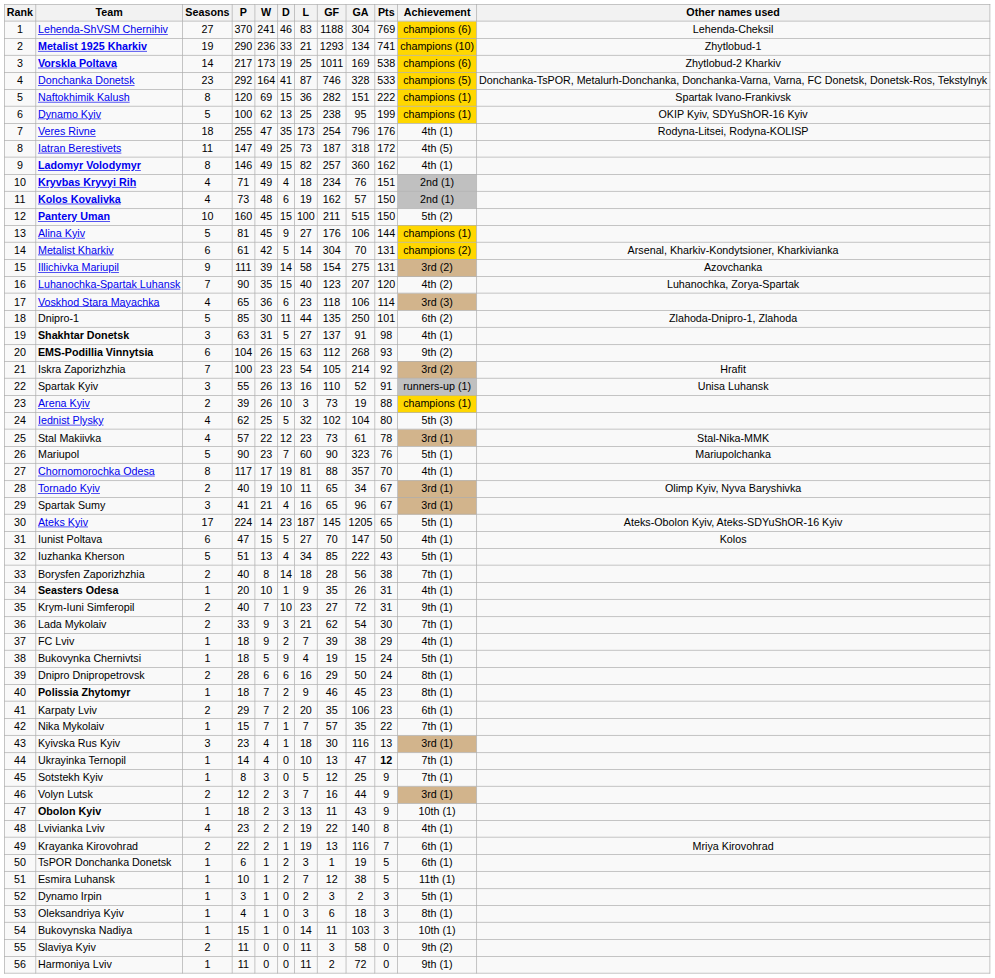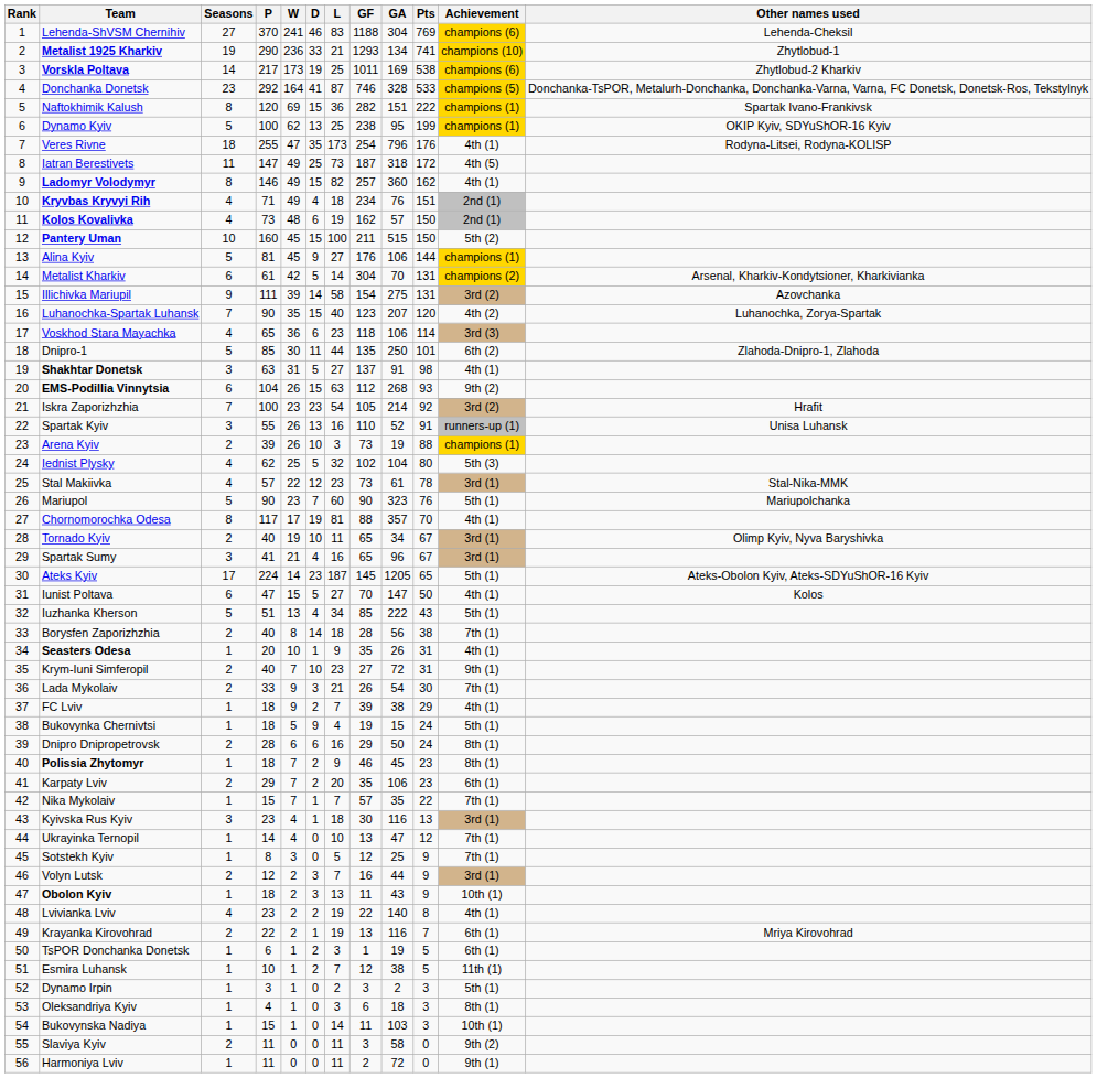 <table border=1 bordercolor="#ccccCC" class=wikitable style="font-size:100%;">
 <tr align=left valign=center>
 <th>Rank</th>
 <th>Team</th>
 <th>Seasons</th>
 <th>P</th>
 <th>W</th>
 <th>D</th>
 <th>L</th>
 <th>GF</th>
 <th>GA</th>
 <th>Pts</th>
 <th>Achievement</th>
 <th>Other names used</th>
 </tr>
 <tr align=center>
 <td>1</td>
 <td align=left><a href='#'>Lehenda-ShVSM Chernihiv</a></td>
 <td>27</td>
 <td>370</td>
 <td>241</td>
 <td>46</td>
 <td>83</td>
 <td>1188</td>
 <td>304</td>
 <td>769</td>
 <td bgcolor=gold>champions (6)</td>
 <td>Lehenda-Cheksil</td>
 </tr>
 <tr align=center>
 <td>2</td>
 <td align=left><strong><a href='#'>Metalist 1925 Kharkiv</a></strong></td>
 <td>19</td>
 <td>290</td>
 <td>236</td>
 <td>33</td>
 <td>21</td>
 <td>1293</td>
 <td>134</td>
 <td>741</td>
 <td bgcolor=gold>champions (10)</td>
 <td>Zhytlobud-1</td>
 </tr>
 <tr align=center>
 <td>3</td>
 <td align=left><strong><a href='#'>Vorskla Poltava</a></strong></td>
 <td>14</td>
 <td>217</td>
 <td>173</td>
 <td>19</td>
 <td>25</td>
 <td>1011</td>
 <td>169</td>
 <td>538</td>
 <td bgcolor=gold>champions (6)</td>
 <td>Zhytlobud-2 Kharkiv</td>
 </tr>
 <tr align=center>
 <td>4</td>
 <td align=left><a href='#'>Donchanka Donetsk</a></td>
 <td>23</td>
 <td>292</td>
 <td>164</td>
 <td>41</td>
 <td>87</td>
 <td>746</td>
 <td>328</td>
 <td>533</td>
 <td bgcolor=gold>champions (5)</td>
 <td>Donchanka-TsPOR, Metalurh-Donchanka, Donchanka-Varna, Varna, FC Donetsk, Donetsk-Ros, Tekstylnyk</td>
 </tr>
 <tr align=center>
 <td>5</td>
 <td align=left><a href='#'>Naftokhimik Kalush</a></td>
 <td>8</td>
 <td>120</td>
 <td>69</td>
 <td>15</td>
 <td>36</td>
 <td>282</td>
 <td>151</td>
 <td>222</td>
 <td bgcolor=gold>champions (1)</td>
 <td>Spartak Ivano-Frankivsk</td>
 </tr>
 <tr align=center>
 <td>6</td>
 <td align=left><a href='#'>Dynamo Kyiv</a></td>
 <td>5</td>
 <td>100</td>
 <td>62</td>
 <td>13</td>
 <td>25</td>
 <td>238</td>
 <td>95</td>
 <td>199</td>
 <td bgcolor=gold>champions (1)</td>
 <td>OKIP Kyiv, SDYuShOR-16 Kyiv</td>
 </tr>
 <tr align=center>
 <td>7</td>
 <td align=left><a href='#'>Veres Rivne</a></td>
 <td>18</td>
 <td>255</td>
 <td>47</td>
 <td>35</td>
 <td>173</td>
 <td>254</td>
 <td>796</td>
 <td>176</td>
 <td bgcolor=>4th (1)</td>
 <td>Rodyna-Litsei, Rodyna-KOLISP</td>
 </tr>
 <tr align=center>
 <td>8</td>
 <td align=left><a href='#'>Iatran Berestivets</a></td>
 <td>11</td>
 <td>147</td>
 <td>49</td>
 <td>25</td>
 <td>73</td>
 <td>187</td>
 <td>318</td>
 <td>172</td>
 <td bgcolor=>4th (5)</td>
 <td></td>
 </tr>
 <tr align=center>
 <td>9</td>
 <td align=left><strong><a href='#'>Ladomyr Volodymyr</a></strong></td>
 <td>8</td>
 <td>146</td>
 <td>49</td>
 <td>15</td>
 <td>82</td>
 <td>257</td>
 <td>360</td>
 <td>162</td>
 <td bgcolor=>4th (1)</td>
 <td></td>
 </tr>
 <tr align=center>
 <td>10</td>
 <td align=left><strong><a href='#'>Kryvbas Kryvyi Rih</a></strong></td>
 <td>4</td>
 <td>71</td>
 <td>49</td>
 <td>4</td>
 <td>18</td>
 <td>234</td>
 <td>76</td>
 <td>151</td>
 <td bgcolor=silver>2nd (1)</td>
 <td></td>
 </tr>
 <tr align=center>
 <td>11</td>
 <td align=left><strong><a href='#'>Kolos Kovalivka</a></strong></td>
 <td>4</td>
 <td>73</td>
 <td>48</td>
 <td>6</td>
 <td>19</td>
 <td>162</td>
 <td>57</td>
 <td>150</td>
 <td bgcolor=silver>2nd (1)</td>
 <td></td>
 </tr>
 <tr align=center>
 <td>12</td>
 <td align=left><strong><a href='#'>Pantery Uman</a></strong></td>
 <td>10</td>
 <td>160</td>
 <td>45</td>
 <td>15</td>
 <td>100</td>
 <td>211</td>
 <td>515</td>
 <td>150</td>
 <td bgcolor=>5th (2)</td>
 <td></td>
 </tr>
 <tr align=center>
 <td>13</td>
 <td align=left><a href='#'>Alina Kyiv</a></td>
 <td>5</td>
 <td>81</td>
 <td>45</td>
 <td>9</td>
 <td>27</td>
 <td>176</td>
 <td>106</td>
 <td>144</td>
 <td bgcolor=gold>champions (1)</td>
 <td></td>
 </tr>
 <tr align=center>
 <td>14</td>
 <td align=left><a href='#'>Metalist Kharkiv</a></td>
 <td>6</td>
 <td>61</td>
 <td>42</td>
 <td>5</td>
 <td>14</td>
 <td>304</td>
 <td>70</td>
 <td>131</td>
 <td bgcolor=gold>champions (2)</td>
 <td>Arsenal, Kharkiv-Kondytsioner, Kharkivianka</td>
 </tr>
 <tr align=center>
 <td>15</td>
 <td align=left><a href='#'>Illichivka Mariupil</a></td>
 <td>9</td>
 <td>111</td>
 <td>39</td>
 <td>14</td>
 <td>58</td>
 <td>154</td>
 <td>275</td>
 <td>131</td>
 <td bgcolor=tan>3rd (2)</td>
 <td>Azovchanka</td>
 </tr>
 <tr align=center>
 <td>16</td>
 <td align=left><a href='#'>Luhanochka-Spartak Luhansk</a></td>
 <td>7</td>
 <td>90</td>
 <td>35</td>
 <td>15</td>
 <td>40</td>
 <td>123</td>
 <td>207</td>
 <td>120</td>
 <td bgcolor=>4th (2)</td>
 <td>Luhanochka, Zorya-Spartak</td>
 </tr>
 <tr align=center>
 <td>17</td>
 <td align=left><a href='#'>Voskhod Stara Mayachka</a></td>
 <td>4</td>
 <td>65</td>
 <td>36</td>
 <td>6</td>
 <td>23</td>
 <td>118</td>
 <td>106</td>
 <td>114</td>
 <td bgcolor=tan>3rd (3)</td>
 <td></td>
 </tr>
 <tr align=center>
 <td>18</td>
 <td align=left>Dnipro-1</td>
 <td>5</td>
 <td>85</td>
 <td>30</td>
 <td>11</td>
 <td>44</td>
 <td>135</td>
 <td>250</td>
 <td>101</td>
 <td bgcolor=>6th (2)</td>
 <td>Zlahoda-Dnipro-1, Zlahoda</td>
 </tr>
 <tr align=center>
 <td>19</td>
 <td align=left><strong>Shakhtar Donetsk</strong></td>
 <td>3</td>
 <td>63</td>
 <td>31</td>
 <td>5</td>
 <td>27</td>
 <td>137</td>
 <td>91</td>
 <td>98</td>
 <td bgcolor=>4th (1)</td>
 <td></td>
 </tr>
 <tr align=center>
 <td>20</td>
 <td align=left><strong>EMS-Podillia Vinnytsia</strong></td>
 <td>6</td>
 <td>104</td>
 <td>26</td>
 <td>15</td>
 <td>63</td>
 <td>112</td>
 <td>268</td>
 <td>93</td>
 <td bgcolor=>9th (2)</td>
 <td></td>
 </tr>
 <tr align=center>
 <td>21</td>
 <td align=left>Iskra Zaporizhzhia</td>
 <td>7</td>
 <td>100</td>
 <td>23</td>
 <td>23</td>
 <td>54</td>
 <td>105</td>
 <td>214</td>
 <td>92</td>
 <td bgcolor=tan>3rd (2)</td>
 <td>Hrafit</td>
 </tr>
 <tr align=center>
 <td>22</td>
 <td align=left>Spartak Kyiv</td>
 <td>3</td>
 <td>55</td>
 <td>26</td>
 <td>13</td>
 <td>16</td>
 <td>110</td>
 <td>52</td>
 <td>91</td>
 <td bgcolor=silver>runners-up (1)</td>
 <td>Unisa Luhansk</td>
 </tr>
 <tr align=center>
 <td>23</td>
 <td align=left><a href='#'>Arena Kyiv</a></td>
 <td>2</td>
 <td>39</td>
 <td>26</td>
 <td>10</td>
 <td>3</td>
 <td>73</td>
 <td>19</td>
 <td>88</td>
 <td bgcolor=gold>champions (1)</td>
 <td></td>
 </tr>
 <tr align=center>
 <td>24</td>
 <td align=left><a href='#'>Iednist Plysky</a></td>
 <td>4</td>
 <td>62</td>
 <td>25</td>
 <td>5</td>
 <td>32</td>
 <td>102</td>
 <td>104</td>
 <td>80</td>
 <td bgcolor=>5th (3)</td>
 <td></td>
 </tr>
 <tr align=center>
 <td>25</td>
 <td align=left>Stal Makiivka</td>
 <td>4</td>
 <td>57</td>
 <td>22</td>
 <td>12</td>
 <td>23</td>
 <td>73</td>
 <td>61</td>
 <td>78</td>
 <td bgcolor=tan>3rd (1)</td>
 <td>Stal-Nika-MMK</td>
 </tr>
 <tr align=center>
 <td>26</td>
 <td align=left>Mariupol</td>
 <td>5</td>
 <td>90</td>
 <td>23</td>
 <td>7</td>
 <td>60</td>
 <td>90</td>
 <td>323</td>
 <td>76</td>
 <td bgcolor=>5th (1)</td>
 <td>Mariupolchanka</td>
 </tr>
 <tr align=center>
 <td>27</td>
 <td align=left><a href='#'>Chornomorochka Odesa</a></td>
 <td>8</td>
 <td>117</td>
 <td>17</td>
 <td>19</td>
 <td>81</td>
 <td>88</td>
 <td>357</td>
 <td>70</td>
 <td bgcolor=>4th (1)</td>
 <td></td>
 </tr>
 <tr align=center>
 <td>28</td>
 <td align=left><a href='#'>Tornado Kyiv</a></td>
 <td>2</td>
 <td>40</td>
 <td>19</td>
 <td>10</td>
 <td>11</td>
 <td>65</td>
 <td>34</td>
 <td>67</td>
 <td bgcolor=tan>3rd (1)</td>
 <td>Olimp Kyiv, Nyva Baryshivka</td>
 </tr>
 <tr align=center>
 <td>29</td>
 <td align=left>Spartak Sumy</td>
 <td>3</td>
 <td>41</td>
 <td>21</td>
 <td>4</td>
 <td>16</td>
 <td>65</td>
 <td>96</td>
 <td>67</td>
 <td bgcolor=tan>3rd (1)</td>
 <td></td>
 </tr>
 <tr align=center>
 <td>30</td>
 <td align=left><a href='#'>Ateks Kyiv</a></td>
 <td>17</td>
 <td>224</td>
 <td>14</td>
 <td>23</td>
 <td>187</td>
 <td>145</td>
 <td>1205</td>
 <td>65</td>
 <td bgcolor=>5th (1)</td>
 <td>Ateks-Obolon Kyiv, Ateks-SDYuShOR-16 Kyiv</td>
 </tr>
 <tr align=center>
 <td>31</td>
 <td align=left>Iunist Poltava</td>
 <td>6</td>
 <td>47</td>
 <td>15</td>
 <td>5</td>
 <td>27</td>
 <td>70</td>
 <td>147</td>
 <td>50</td>
 <td bgcolor=>4th (1)</td>
 <td>Kolos</td>
 </tr>
 <tr align=center>
 <td>32</td>
 <td align=left>Iuzhanka Kherson</td>
 <td>5</td>
 <td>51</td>
 <td>13</td>
 <td>4</td>
 <td>34</td>
 <td>85</td>
 <td>222</td>
 <td>43</td>
 <td bgcolor=>5th (1)</td>
 <td></td>
 </tr>
 <tr align=center>
 <td>33</td>
 <td align=left>Borysfen Zaporizhzhia</td>
 <td>2</td>
 <td>40</td>
 <td>8</td>
 <td>14</td>
 <td>18</td>
 <td>28</td>
 <td>56</td>
 <td>38</td>
 <td bgcolor=>7th (1)</td>
 <td></td>
 </tr>
 <tr align=center>
 <td>34</td>
 <td align=left><strong>Seasters Odesa</strong></td>
 <td>1</td>
 <td>20</td>
 <td>10</td>
 <td>1</td>
 <td>9</td>
 <td>35</td>
 <td>26</td>
 <td>31</td>
 <td bgcolor=>4th (1)</td>
 <td></td>
 </tr>
 <tr align=center>
 <td>35</td>
 <td align=left>Krym-Iuni Simferopil</td>
 <td>2</td>
 <td>40</td>
 <td>7</td>
 <td>10</td>
 <td>23</td>
 <td>27</td>
 <td>72</td>
 <td>31</td>
 <td bgcolor=>9th (1)</td>
 <td></td>
 </tr>
 <tr align=center>
 <td>36</td>
 <td align=left>Lada Mykolaiv</td>
 <td>2</td>
 <td>33</td>
 <td>9</td>
 <td>3</td>
 <td>21</td>
-<td>62</td>
+<td>26</td>
 <td>54</td>
 <td>30</td>
 <td bgcolor=>7th (1)</td>
 <td></td>
 </tr>
 <tr align=center>
 <td>37</td>
 <td align=left>FC Lviv</td>
 <td>1</td>
 <td>18</td>
 <td>9</td>
 <td>2</td>
 <td>7</td>
 <td>39</td>
 <td>38</td>
 <td>29</td>
 <td bgcolor=>4th (1)</td>
 <td></td>
 </tr>
 <tr align=center>
 <td>38</td>
 <td align=left>Bukovynka Chernivtsi</td>
 <td>1</td>
 <td>18</td>
 <td>5</td>
 <td>9</td>
 <td>4</td>
 <td>19</td>
 <td>15</td>
 <td>24</td>
 <td bgcolor=>5th (1)</td>
 <td></td>
 </tr>
 <tr align=center>
 <td>39</td>
 <td align=left>Dnipro Dnipropetrovsk</td>
 <td>2</td>
 <td>28</td>
 <td>6</td>
 <td>6</td>
 <td>16</td>
 <td>29</td>
 <td>50</td>
 <td>24</td>
 <td bgcolor=>8th (1)</td>
 <td></td>
 </tr>
 <tr align=center>
 <td>40</td>
 <td align=left><strong>Polissia Zhytomyr</strong></td>
 <td>1</td>
 <td>18</td>
 <td>7</td>
 <td>2</td>
 <td>9</td>
 <td>46</td>
 <td>45</td>
 <td>23</td>
 <td bgcolor=>8th (1)</td>
 <td></td>
 </tr>
 <tr align=center>
 <td>41</td>
 <td align=left>Karpaty Lviv</td>
 <td>2</td>
 <td>29</td>
 <td>7</td>
 <td>2</td>
 <td>20</td>
 <td>35</td>
 <td>106</td>
 <td>23</td>
 <td bgcolor=>6th (1)</td>
 <td></td>
 </tr>
 <tr align=center>
 <td>42</td>
 <td align=left>Nika Mykolaiv</td>
 <td>1</td>
 <td>15</td>
 <td>7</td>
 <td>1</td>
 <td>7</td>
 <td>57</td>
 <td>35</td>
 <td>22</td>
 <td bgcolor=>7th (1)</td>
 <td></td>
 </tr>
 <tr align=center>
 <td>43</td>
 <td align=left>Kyivska Rus Kyiv</td>
 <td>3</td>
 <td>23</td>
 <td>4</td>
 <td>1</td>
 <td>18</td>
 <td>30</td>
 <td>116</td>
 <td>13</td>
 <td bgcolor=tan>3rd (1)</td>
 <td></td>
 </tr>
 <tr align=center>
 <td>44</td>
 <td align=left>Ukrayinka Ternopil</td>
 <td>1</td>
 <td>14</td>
 <td>4</td>
 <td>0</td>
 <td>10</td>
 <td>13</td>
 <td>47</td>
-<td><strong>12</strong></td>
+<td>12</td>
 <td bgcolor=>7th (1)</td>
 <td></td>
 </tr>
 <tr align=center>
 <td>45</td>
 <td align=left>Sotstekh Kyiv</td>
 <td>1</td>
 <td>8</td>
 <td>3</td>
 <td>0</td>
 <td>5</td>
 <td>12</td>
 <td>25</td>
 <td>9</td>
 <td bgcolor=>7th (1)</td>
 <td></td>
 </tr>
 <tr align=center>
 <td>46</td>
 <td align=left>Volyn Lutsk</td>
 <td>2</td>
 <td>12</td>
 <td>2</td>
 <td>3</td>
 <td>7</td>
 <td>16</td>
 <td>44</td>
 <td>9</td>
 <td bgcolor=tan>3rd (1)</td>
 <td></td>
 </tr>
 <tr align=center>
 <td>47</td>
 <td align=left><strong>Obolon Kyiv</strong></td>
 <td>1</td>
 <td>18</td>
 <td>2</td>
 <td>3</td>
 <td>13</td>
 <td>11</td>
 <td>43</td>
 <td>9</td>
 <td bgcolor=>10th (1)</td>
 <td></td>
 </tr>
 <tr align=center>
 <td>48</td>
 <td align=left>Lvivianka Lviv</td>
 <td>4</td>
 <td>23</td>
 <td>2</td>
 <td>2</td>
 <td>19</td>
 <td>22</td>
 <td>140</td>
 <td>8</td>
 <td bgcolor=>4th (1)</td>
 <td></td>
 </tr>
 <tr align=center>
 <td>49</td>
 <td align=left>Krayanka Kirovohrad</td>
 <td>2</td>
 <td>22</td>
 <td>2</td>
 <td>1</td>
 <td>19</td>
 <td>13</td>
 <td>116</td>
 <td>7</td>
 <td bgcolor=>6th (1)</td>
 <td>Mriya Kirovohrad</td>
 </tr>
 <tr align=center>
 <td>50</td>
 <td align=left>TsPOR Donchanka Donetsk</td>
 <td>1</td>
 <td>6</td>
 <td>1</td>
 <td>2</td>
 <td>3</td>
 <td>1</td>
 <td>19</td>
 <td>5</td>
 <td bgcolor=>6th (1)</td>
 <td></td>
 </tr>
 <tr align=center>
 <td>51</td>
 <td align=left>Esmira Luhansk</td>
 <td>1</td>
 <td>10</td>
 <td>1</td>
 <td>2</td>
 <td>7</td>
 <td>12</td>
 <td>38</td>
 <td>5</td>
 <td bgcolor=>11th (1)</td>
 <td></td>
 </tr>
 <tr align=center>
 <td>52</td>
 <td align=left>Dynamo Irpin</td>
 <td>1</td>
 <td>3</td>
 <td>1</td>
 <td>0</td>
 <td>2</td>
 <td>3</td>
 <td>2</td>
 <td>3</td>
 <td bgcolor=>5th (1)</td>
 <td></td>
 </tr>
 <tr align=center>
 <td>53</td>
 <td align=left>Oleksandriya Kyiv</td>
 <td>1</td>
 <td>4</td>
 <td>1</td>
 <td>0</td>
 <td>3</td>
 <td>6</td>
 <td>18</td>
 <td>3</td>
 <td bgcolor=>8th (1)</td>
 <td></td>
 </tr>
 <tr align=center>
 <td>54</td>
 <td align=left>Bukovynska Nadiya</td>
 <td>1</td>
 <td>15</td>
 <td>1</td>
 <td>0</td>
 <td>14</td>
 <td>11</td>
 <td>103</td>
 <td>3</td>
 <td bgcolor=>10th (1)</td>
 <td></td>
 </tr>
 <tr align=center>
 <td>55</td>
 <td align=left>Slaviya Kyiv</td>
 <td>2</td>
 <td>11</td>
 <td>0</td>
 <td>0</td>
 <td>11</td>
 <td>3</td>
 <td>58</td>
 <td>0</td>
 <td bgcolor=>9th (2)</td>
 <td></td>
 </tr>
 <tr align=center>
 <td>56</td>
 <td align=left>Harmoniya Lviv</td>
 <td>1</td>
 <td>11</td>
 <td>0</td>
 <td>0</td>
 <td>11</td>
 <td>2</td>
 <td>72</td>
 <td>0</td>
 <td bgcolor=>9th (1)</td>
 <td></td>
 </tr>
 </table>
